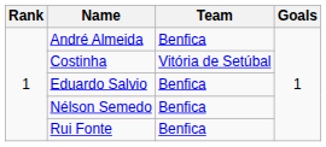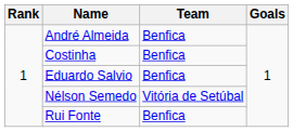 <table class="wikitable" style="text-align: center;">
 <tr>
 <th>Rank</th>
 <th>Name</th>
 <th>Team</th>
 <th>Goals</th>
 </tr>
 <tr>
 <td rowspan=5>1</td>
 <td align="left"> <a href='#'>André Almeida</a></td>
 <td align="left"> <a href='#'>Benfica</a></td>
 <td rowspan=5>1</td>
 </tr>
 <tr>
 <td align="left"> <a href='#'>Costinha</a></td>
-<td align="left"> <a href='#'>Vitória de Setúbal</a></td>
+<td align="left"> <a href='#'>Benfica</a></td>
 </tr>
 <tr>
 <td align="left"> <a href='#'>Eduardo Salvio</a></td>
 <td align="left"> <a href='#'>Benfica</a></td>
 </tr>
 <tr>
 <td align="left"> <a href='#'>Nélson Semedo</a></td>
-<td align="left"> <a href='#'>Benfica</a></td>
+<td align="left"> <a href='#'>Vitória de Setúbal</a></td>
 </tr>
 <tr>
 <td align="left"> <a href='#'>Rui Fonte</a></td>
 <td align="left"> <a href='#'>Benfica</a></td>
 </tr>
 </table>
